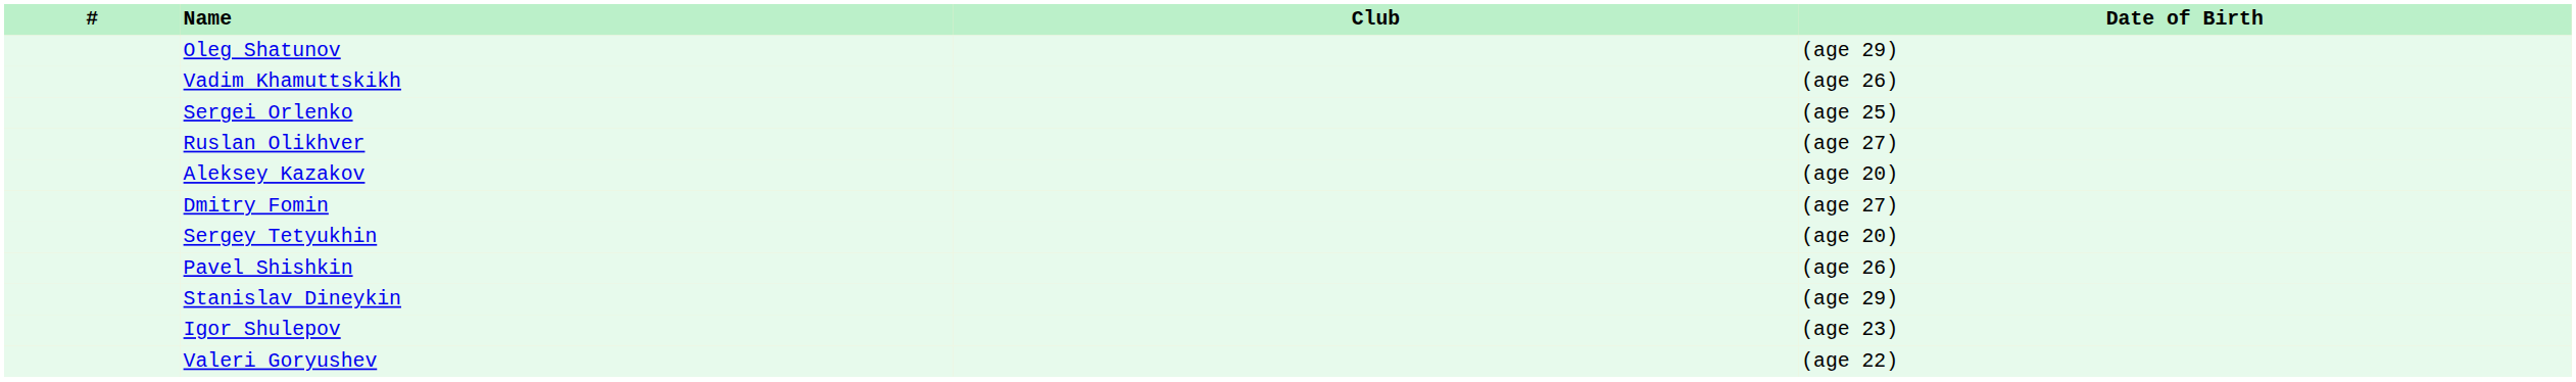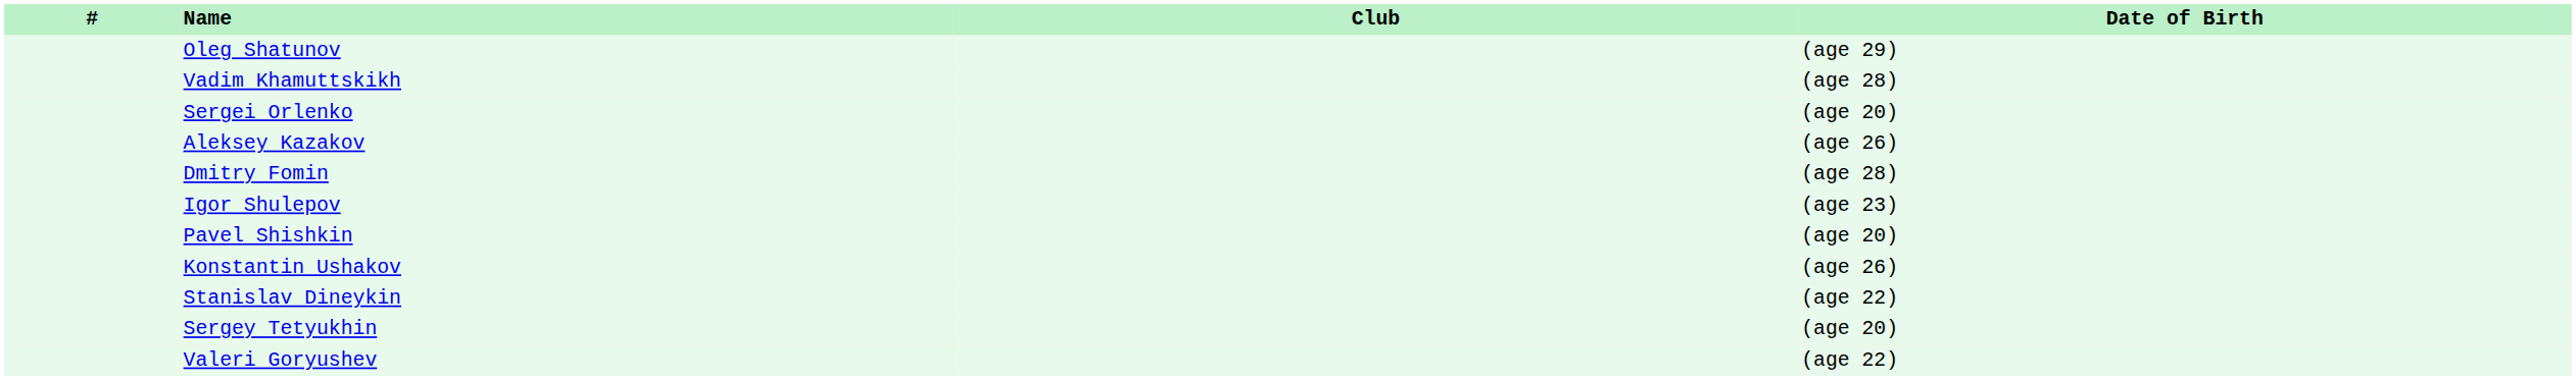 <table border=0 cellpadding=2 cellspacing=0  |- bgcolor=#FFECCE style="text-align:center; font-size:90%;" width=75%>
 <tr bgcolor=#BBF0C9>
 <th width=5%>#</th>
 <th width=22% align=left>Name</th>
 <th width=24%>Club</th>
 <th width=22%>Date of Birth</th>
 </tr>
 <tr bgcolor=#E7FAEC>
 <td></td>
 <td align=left><a href='#'>Oleg Shatunov</a></td>
 <td align=left></td>
 <td align=left> (age 29)</td>
 </tr>
 <tr bgcolor=#E7FAEC>
 <td></td>
 <td align=left><a href='#'>Vadim Khamuttskikh</a></td>
 <td align=left></td>
-<td align=left> (age 26)</td>
+<td align=left> (age 28)</td>
 </tr>
 <tr bgcolor=#E7FAEC>
 <td></td>
 <td align=left><a href='#'>Sergei Orlenko</a></td>
 <td align=left></td>
-<td align=left> (age 25)</td>
-</tr>
-<tr bgcolor=#E7FAEC>
-<td></td>
-<td align=left><a href='#'>Ruslan Olikhver</a></td>
-<td align=left></td>
-<td align=left> (age 27)</td>
+<td align=left> (age 20)</td>
 </tr>
 <tr bgcolor=#E7FAEC>
 <td></td>
 <td align=left><a href='#'>Aleksey Kazakov</a></td>
 <td align=left></td>
-<td align=left> (age 20)</td>
+<td align=left> (age 26)</td>
 </tr>
 <tr bgcolor=#E7FAEC>
 <td></td>
 <td align=left><a href='#'>Dmitry Fomin</a></td>
 <td align=left></td>
-<td align=left> (age 27)</td>
+<td align=left> (age 28)</td>
+</tr>
+<tr bgcolor=#E7FAEC>
+<td></td>
+<td align=left><a href='#'>Igor Shulepov</a></td>
+<td align=left></td>
+<td align=left> (age 23)</td>
+</tr>
+<tr bgcolor=#E7FAEC>
+<td></td>
+<td align=left><a href='#'>Pavel Shishkin</a></td>
+<td align=left></td>
+<td align=left> (age 20)</td>
+</tr>
+<tr bgcolor=#E7FAEC>
+<td></td>
+<td align=left><a href='#'>Konstantin Ushakov</a></td>
+<td align=left></td>
+<td align=left> (age 26)</td>
+</tr>
+<tr bgcolor=#E7FAEC>
+<td></td>
+<td align=left><a href='#'>Stanislav Dineykin</a></td>
+<td align=left></td>
+<td align=left> (age 22)</td>
 </tr>
 <tr bgcolor=#E7FAEC>
 <td></td>
 <td align=left><a href='#'>Sergey Tetyukhin</a></td>
 <td align=left></td>
 <td align=left> (age 20)</td>
 </tr>
 <tr bgcolor=#E7FAEC>
 <td></td>
-<td align=left><a href='#'>Pavel Shishkin</a></td>
-<td align=left></td>
-<td align=left> (age 26)</td>
-</tr>
-<tr bgcolor=#E7FAEC>
-<td></td>
-<td align=left><a href='#'>Stanislav Dineykin</a></td>
-<td align=left></td>
-<td align=left> (age 29)</td>
-</tr>
-<tr bgcolor=#E7FAEC>
-<td></td>
-<td align=left><a href='#'>Igor Shulepov</a></td>
-<td align=left></td>
-<td align=left> (age 23)</td>
-</tr>
-<tr bgcolor=#E7FAEC>
-<td></td>
 <td align=left><a href='#'>Valeri Goryushev</a></td>
 <td align=left></td>
 <td align=left> (age 22)</td>
 </tr>
 </table>
